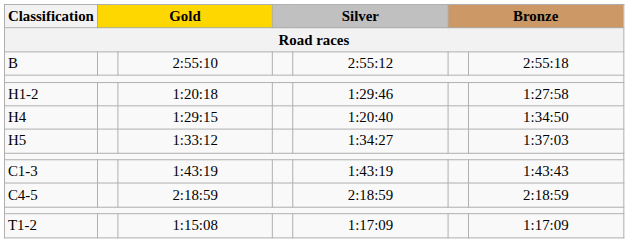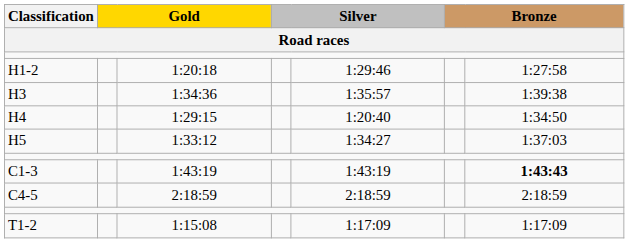 <table class=wikitable style="font-size:100%">
 <tr>
 <th rowspan="1" width="15%">Classification</th>
 <th colspan="2" style="background:gold;">Gold</th>
 <th colspan="2" style="background:silver;">Silver</th>
 <th colspan="2" style="background:#CC9966;">Bronze</th>
 </tr>
 <tr>
 <th colspan=7>Road races</th>
-</tr>
-<tr>
-<td>B <br></td>
-<td></td>
-<td align="center">2:55:10</td>
-<td></td>
-<td align="center">2:55:12</td>
-<td></td>
-<td align="center">2:55:18</td>
 </tr>
 <tr>
 <td colspan="7"></td>
 </tr>
 <tr>
 <td>H1-2 <br></td>
 <td></td>
 <td align="center">1:20:18</td>
 <td></td>
 <td align="center">1:29:46</td>
 <td></td>
 <td align="center">1:27:58</td>
+</tr>
+<tr>
+<td>H3<br></td>
+<td></td>
+<td align="center">1:34:36</td>
+<td></td>
+<td align="center">1:35:57</td>
+<td></td>
+<td align="center">1:39:38</td>
 </tr>
 <tr>
 <td>H4<br></td>
 <td></td>
 <td align="center">1:29:15</td>
 <td></td>
 <td align="center">1:20:40</td>
 <td></td>
 <td align="center">1:34:50</td>
 </tr>
 <tr>
 <td>H5 <br></td>
 <td></td>
 <td align="center">1:33:12</td>
 <td></td>
 <td align="center">1:34:27</td>
 <td></td>
 <td align="center">1:37:03</td>
 </tr>
 <tr>
 <td colspan="7"></td>
 </tr>
 <tr>
 <td>C1-3<br></td>
 <td></td>
 <td align="center">1:43:19</td>
 <td></td>
 <td align="center">1:43:19</td>
 <td></td>
-<td align="center">1:43:43</td>
+<td align="center"><strong>1:43:43</strong></td>
 </tr>
 <tr>
 <td>C4-5<br></td>
 <td></td>
 <td align="center">2:18:59</td>
 <td></td>
 <td align="center">2:18:59</td>
 <td></td>
 <td align="center">2:18:59</td>
 </tr>
 <tr>
 <td colspan="7"></td>
 </tr>
 <tr>
 <td>T1-2<br></td>
 <td></td>
 <td align="center">1:15:08</td>
 <td></td>
 <td align="center">1:17:09</td>
 <td></td>
 <td align="center">1:17:09</td>
 </tr>
 </table>
